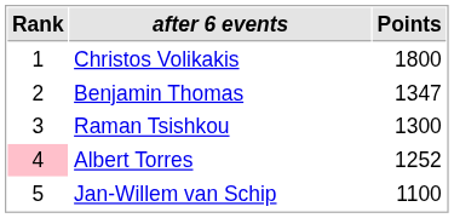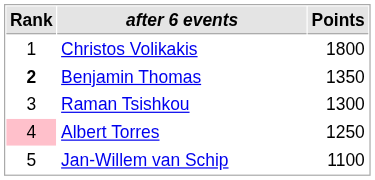 <table cellspacing="1" cellpadding="3" style="border:1px solid #aaa; font-size:90%;">
 <tr style="background:#e4e4e4;">
 <th style="border-bottom:1px solid #aaa; width:10px;">Rank</th>
 <th style="border-bottom:1px solid #aaa; width:200px; white-space:nowrap;"><em>after 6 events</em> </th>
 <th style="border-bottom:1px solid #aaa; width:20px;">Points</th>
 </tr>
 <tr>
 <td align=center>1</td>
 <td> <a href='#'>Christos Volikakis</a></td>
 <td align=right>1800</td>
 </tr>
 <tr>
-<td align=center>2</td>
+<td align=center><strong>2</strong></td>
 <td> <a href='#'>Benjamin Thomas</a></td>
-<td align=right>1347</td>
+<td align=right>1350</td>
 </tr>
 <tr>
 <td align=center>3</td>
 <td> <a href='#'>Raman Tsishkou</a></td>
 <td align=right>1300</td>
 </tr>
 <tr>
 <td align=center style="background: pink;">4</td>
 <td> <a href='#'>Albert Torres</a></td>
-<td align=right>1252</td>
+<td align=right>1250</td>
 </tr>
 <tr>
 <td align=center>5</td>
 <td> <a href='#'>Jan-Willem van Schip</a></td>
 <td align=right>1100</td>
 </tr>
 </table>
